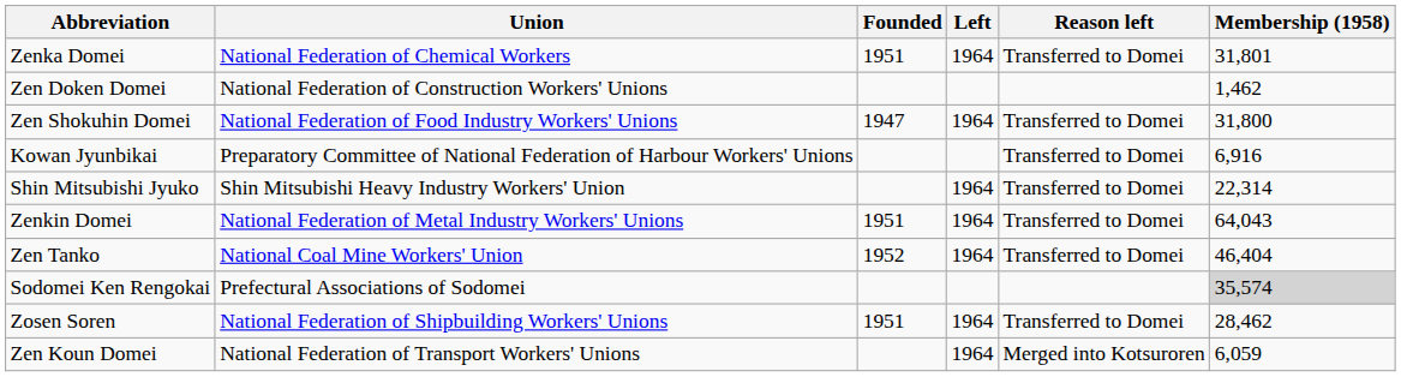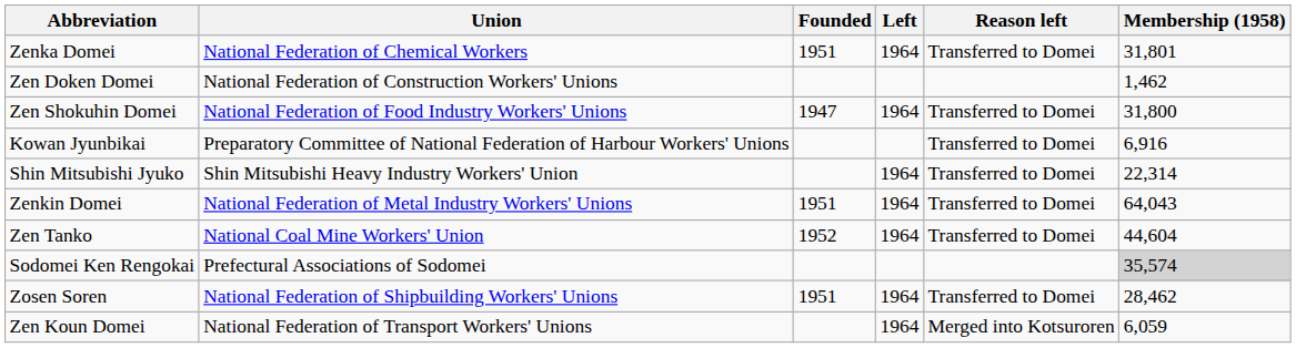 <table class="wikitable sortable">
 <tr>
 <th>Abbreviation</th>
 <th>Union</th>
 <th>Founded</th>
 <th>Left</th>
 <th>Reason left</th>
 <th>Membership (1958)</th>
 </tr>
 <tr>
 <td>Zenka Domei</td>
 <td><a href='#'>National Federation of Chemical Workers</a></td>
 <td>1951</td>
 <td>1964</td>
 <td>Transferred to Domei</td>
 <td>31,801</td>
 </tr>
 <tr>
 <td>Zen Doken Domei</td>
 <td>National Federation of Construction Workers' Unions</td>
 <td></td>
 <td></td>
 <td></td>
 <td>1,462</td>
 </tr>
 <tr>
 <td>Zen Shokuhin Domei</td>
 <td><a href='#'>National Federation of Food Industry Workers' Unions</a></td>
 <td>1947</td>
 <td>1964</td>
 <td>Transferred to Domei</td>
 <td>31,800</td>
 </tr>
 <tr>
 <td>Kowan Jyunbikai</td>
 <td>Preparatory Committee of National Federation of Harbour Workers' Unions</td>
 <td></td>
 <td></td>
 <td>Transferred to Domei</td>
 <td>6,916</td>
 </tr>
 <tr>
 <td>Shin Mitsubishi Jyuko</td>
 <td>Shin Mitsubishi Heavy Industry Workers' Union</td>
 <td></td>
 <td>1964</td>
 <td>Transferred to Domei</td>
 <td>22,314</td>
 </tr>
 <tr>
 <td>Zenkin Domei</td>
 <td><a href='#'>National Federation of Metal Industry Workers' Unions</a></td>
 <td>1951</td>
 <td>1964</td>
 <td>Transferred to Domei</td>
 <td>64,043</td>
 </tr>
 <tr>
 <td>Zen Tanko</td>
 <td><a href='#'>National Coal Mine Workers' Union</a></td>
 <td>1952</td>
 <td>1964</td>
 <td>Transferred to Domei</td>
-<td>46,404</td>
+<td>44,604</td>
 </tr>
 <tr>
 <td>Sodomei Ken Rengokai</td>
 <td>Prefectural Associations of Sodomei</td>
 <td></td>
 <td></td>
 <td></td>
 <td style="background: lightgrey;">35,574</td>
 </tr>
 <tr>
 <td>Zosen Soren</td>
 <td><a href='#'>National Federation of Shipbuilding Workers' Unions</a></td>
 <td>1951</td>
 <td>1964</td>
 <td>Transferred to Domei</td>
 <td>28,462</td>
 </tr>
 <tr>
 <td>Zen Koun Domei</td>
 <td>National Federation of Transport Workers' Unions</td>
 <td></td>
 <td>1964</td>
 <td>Merged into Kotsuroren</td>
 <td>6,059</td>
 </tr>
 </table>
